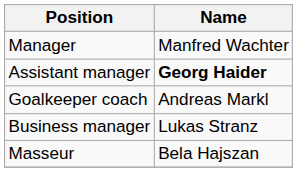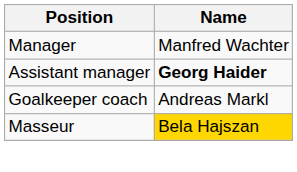 <table class="wikitable">
 <tr>
 <th>Position</th>
 <th>Name</th>
 </tr>
 <tr>
 <td>Manager</td>
 <td>Manfred Wachter</td>
 </tr>
 <tr>
 <td>Assistant manager</td>
 <td><strong>Georg Haider</strong></td>
 </tr>
 <tr>
 <td>Goalkeeper coach</td>
 <td>Andreas Markl</td>
 </tr>
 <tr>
-<td>Business manager</td>
-<td>Lukas Stranz</td>
-</tr>
-<tr>
 <td>Masseur</td>
-<td>Bela Hajszan</td>
+<td style="background: gold;">Bela Hajszan</td>
 </tr>
 <tr>
 </tr>
 </table>
